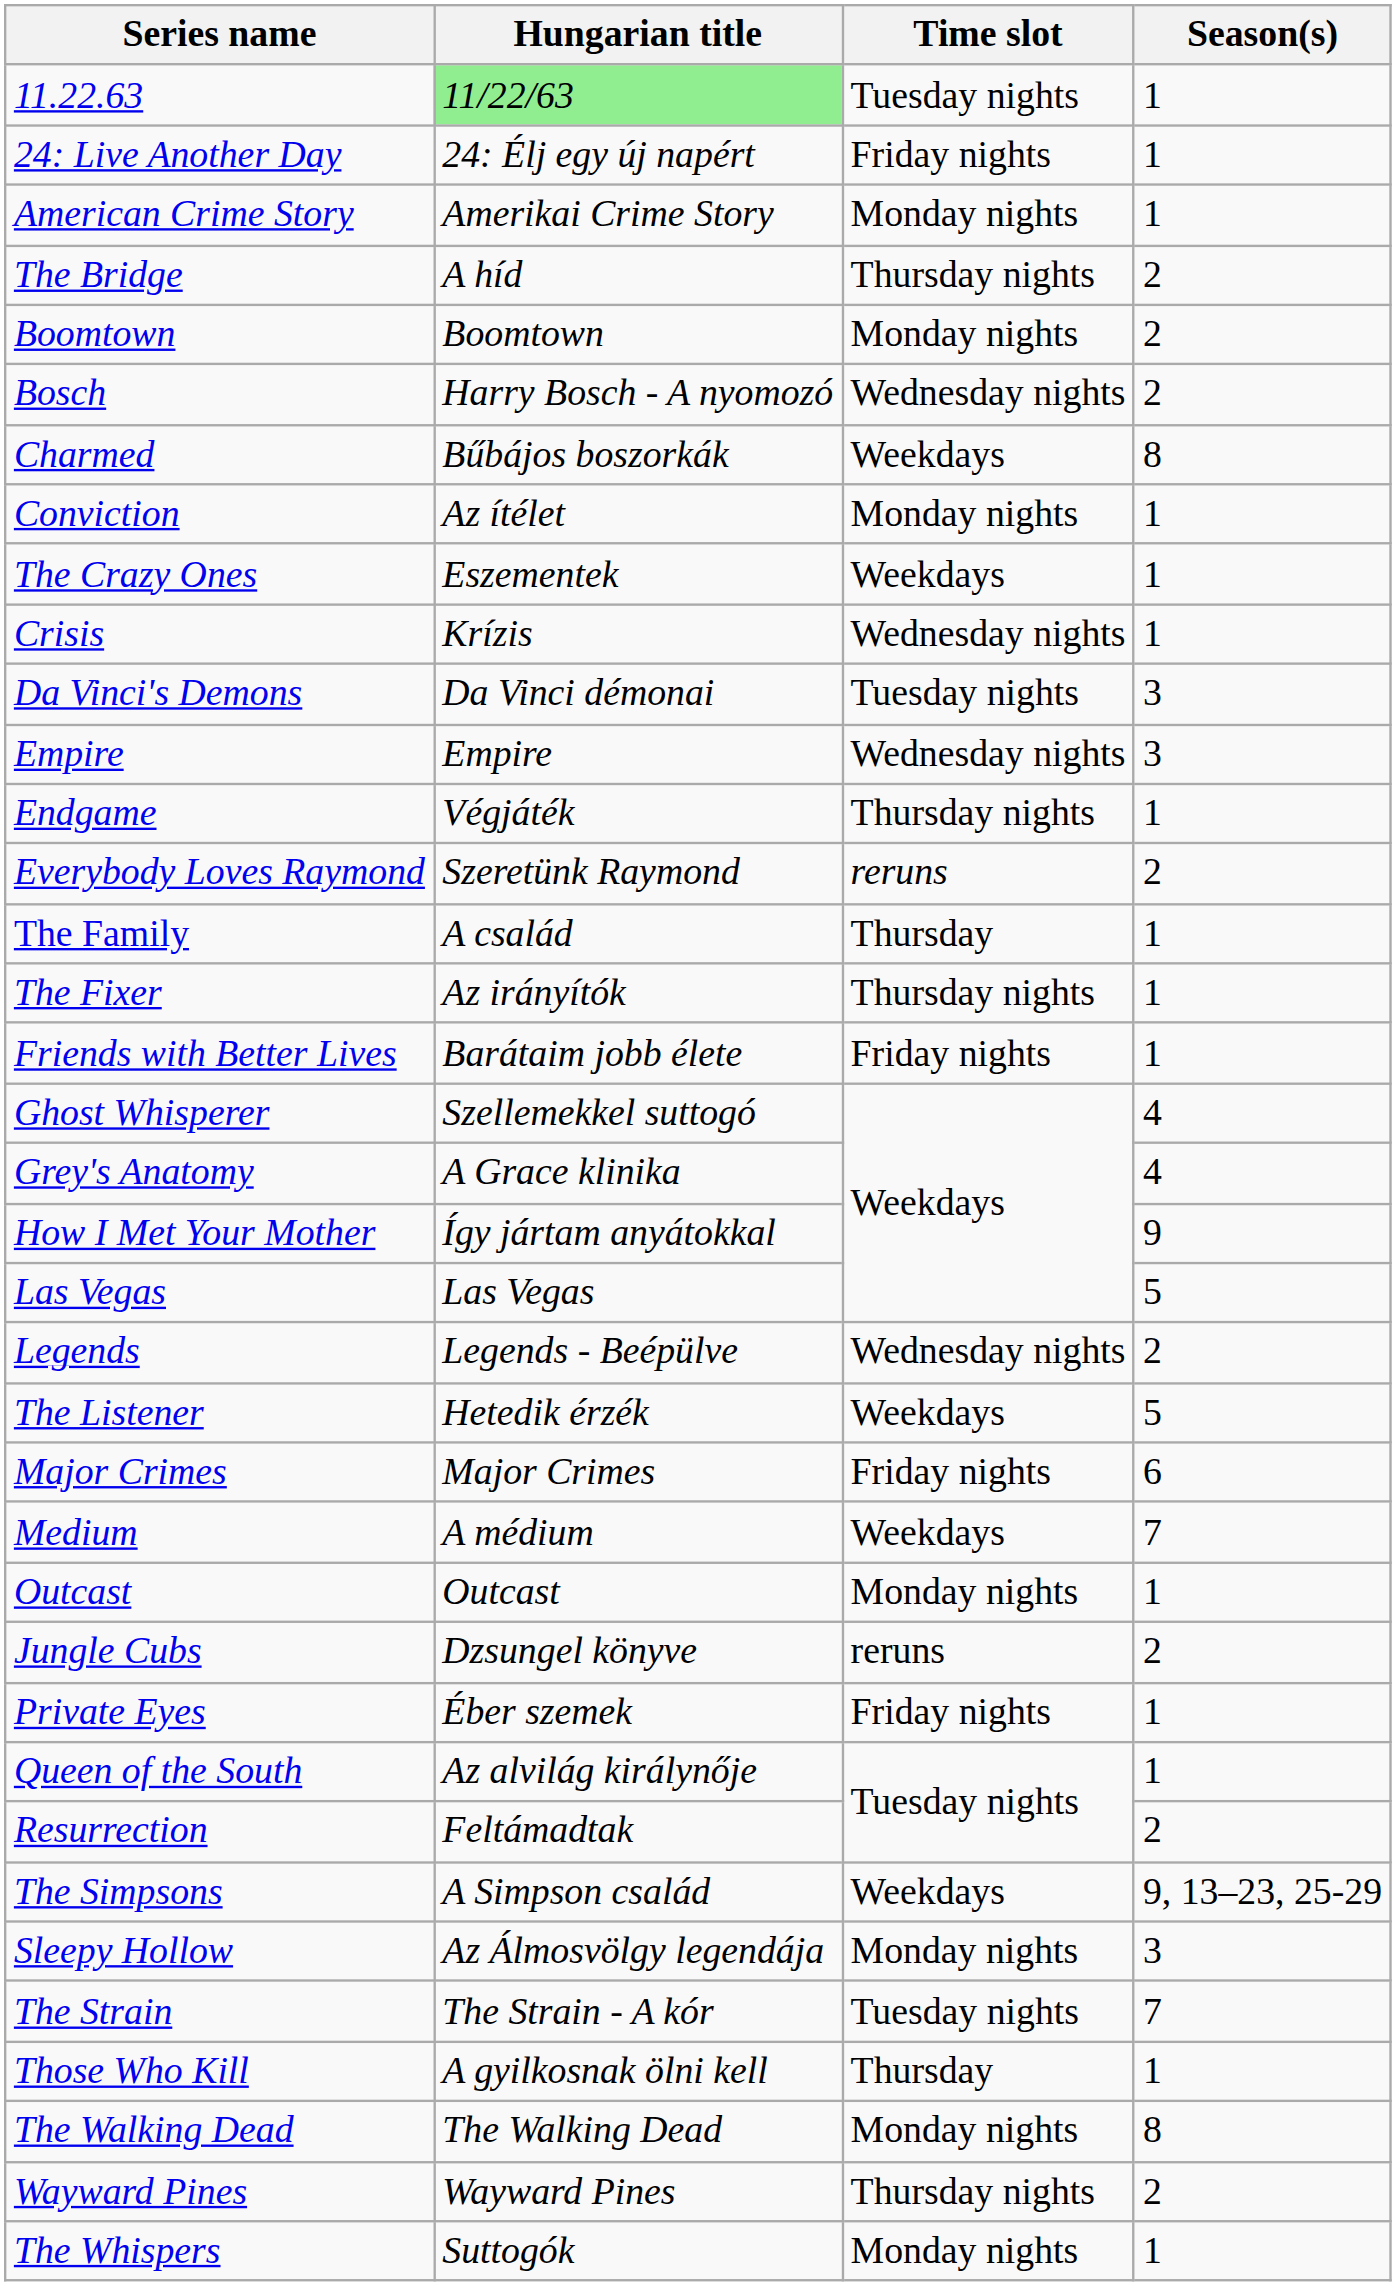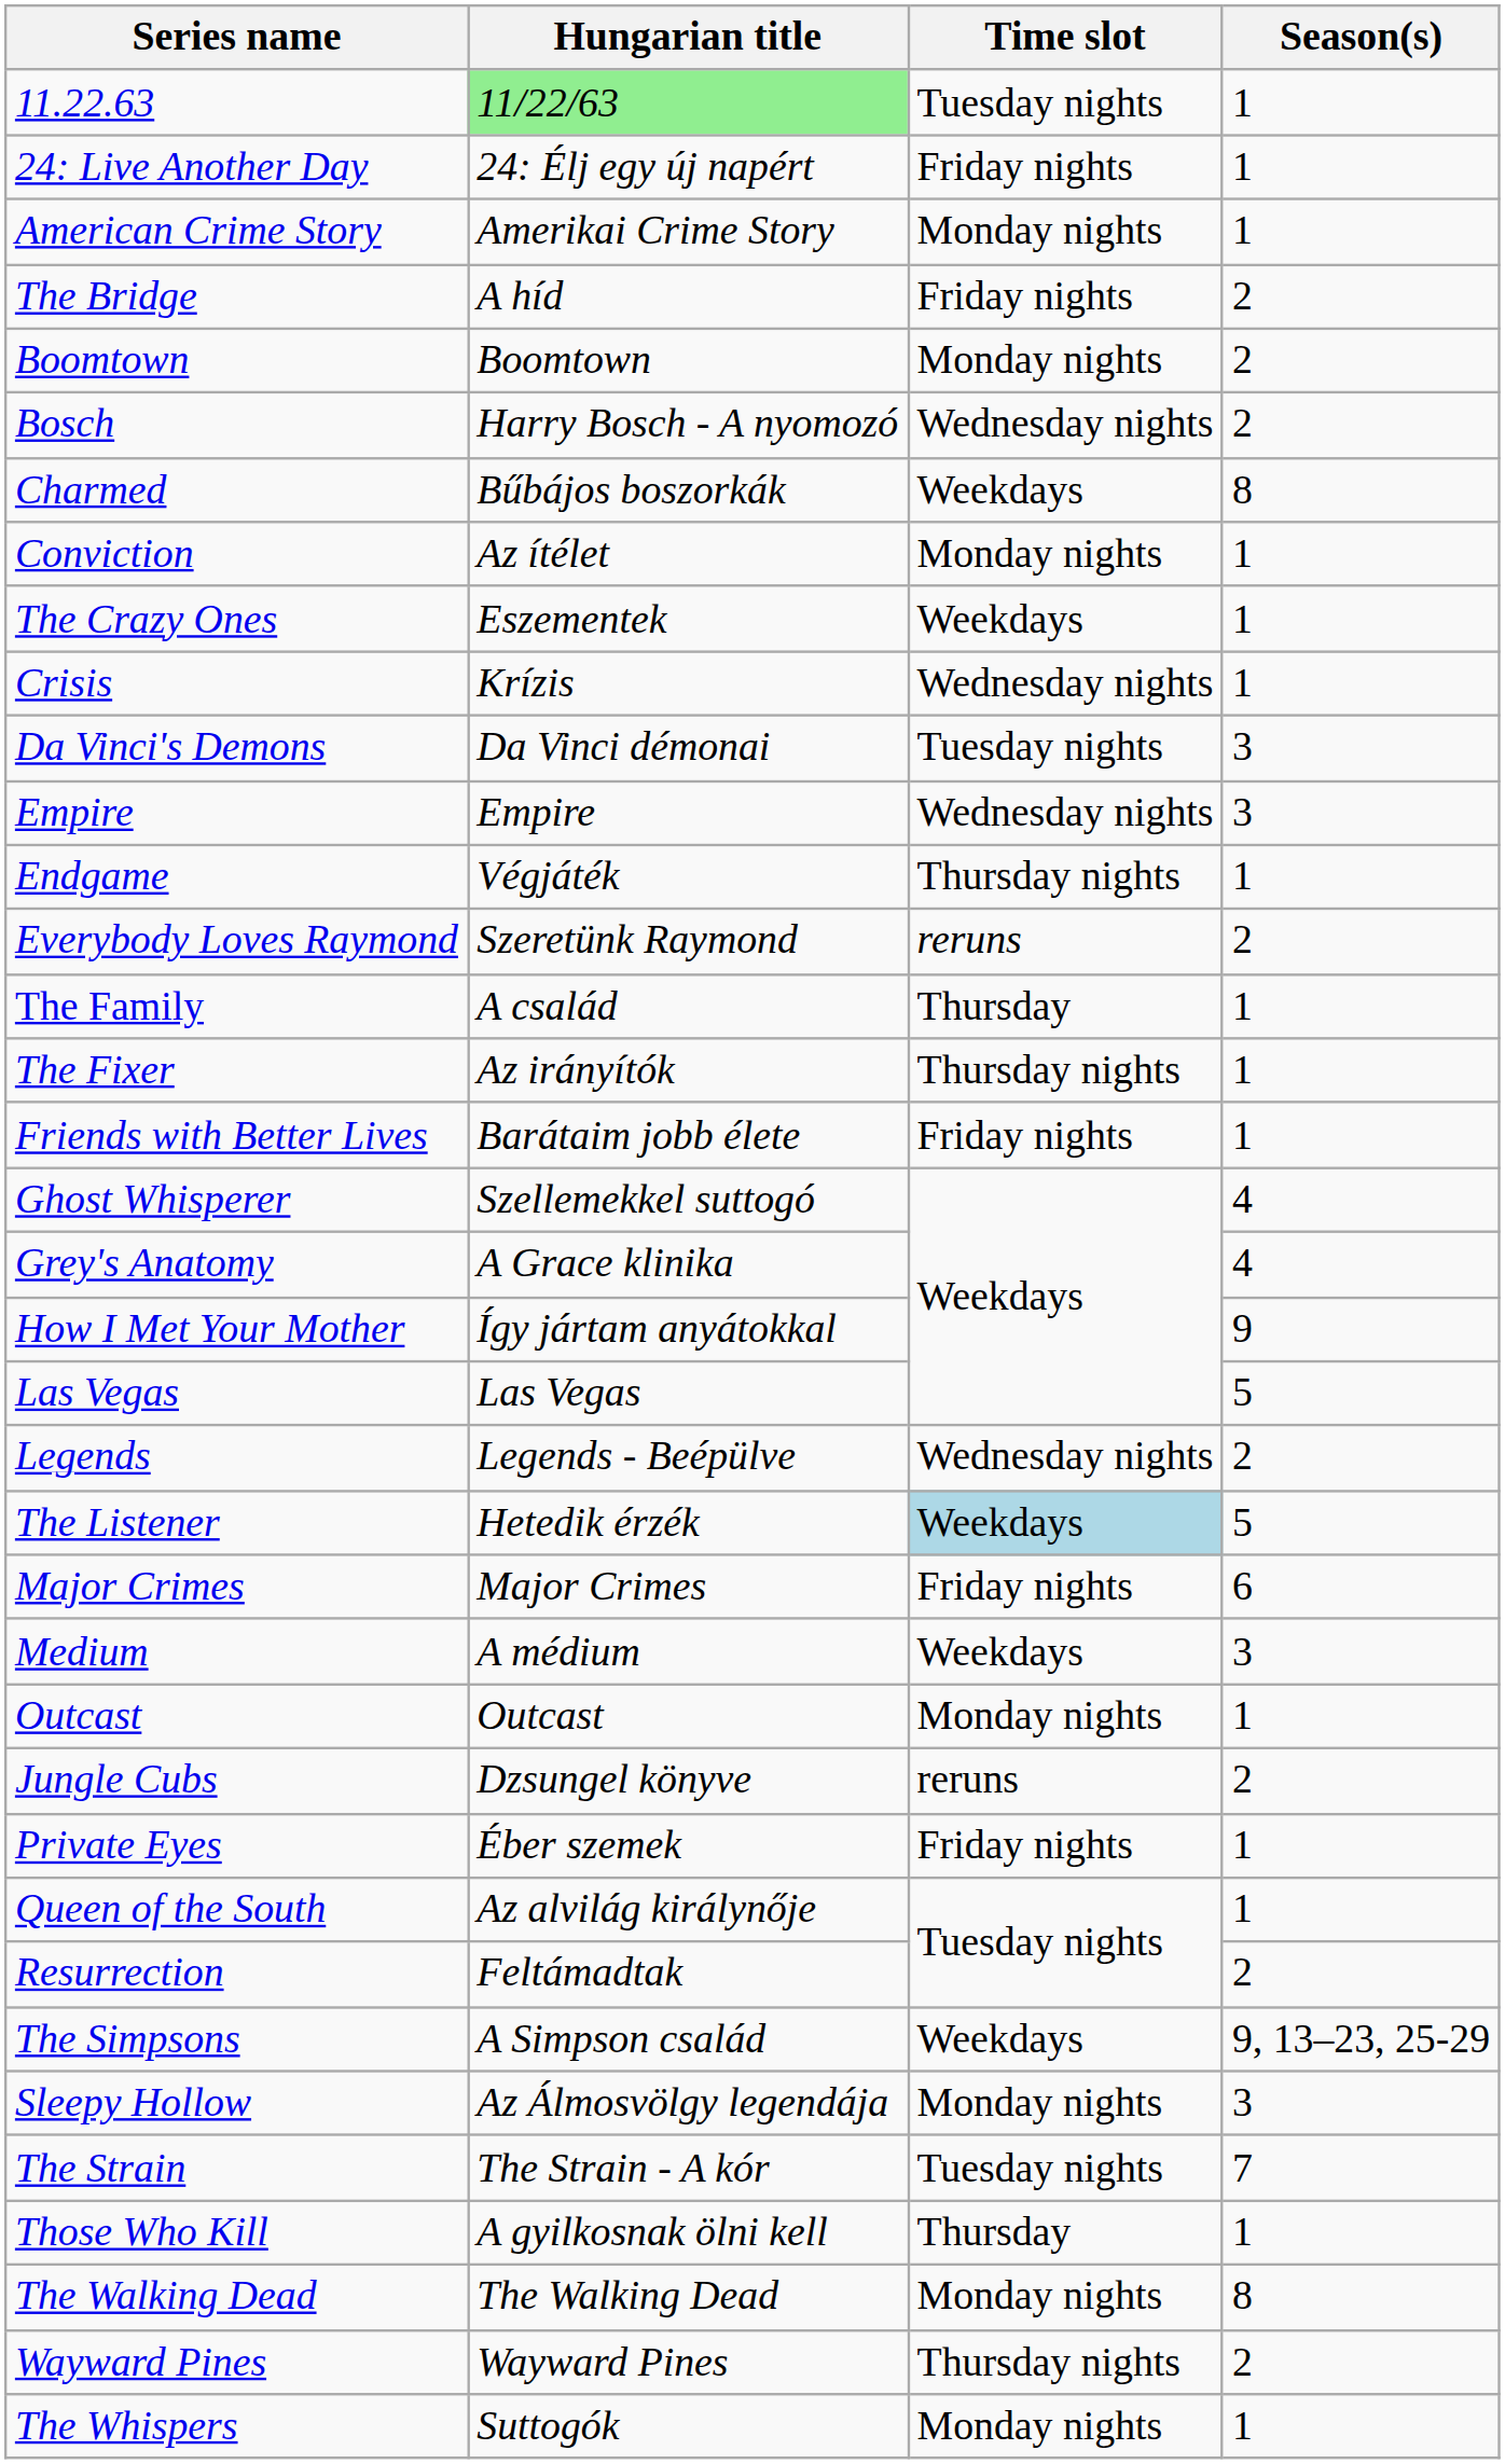 <table class="wikitable">
 <tr>
 <th>Series name</th>
 <th>Hungarian title</th>
 <th>Time slot</th>
 <th>Season(s)</th>
 </tr>
 <tr>
 <td><em><a href='#'>11.22.63</a></em></td>
 <td style="background: lightgreen;"><em>11/22/63</em></td>
 <td>Tuesday nights</td>
 <td>1</td>
 </tr>
 <tr>
 <td><em><a href='#'>24: Live Another Day</a></em></td>
 <td><em>24: Élj egy új napért</em></td>
 <td>Friday nights</td>
 <td>1</td>
 </tr>
 <tr>
 <td><em><a href='#'>American Crime Story</a></em></td>
 <td><em>Amerikai Crime Story</em></td>
 <td>Monday nights</td>
 <td>1</td>
 </tr>
 <tr>
 <td><em><a href='#'>The Bridge</a></em></td>
 <td><em>A híd</em></td>
-<td>Thursday nights</td>
+<td>Friday nights</td>
 <td>2</td>
 </tr>
 <tr>
 <td><em><a href='#'>Boomtown</a></em></td>
 <td><em>Boomtown</em></td>
 <td>Monday nights</td>
 <td>2</td>
 </tr>
 <tr>
 <td><em><a href='#'>Bosch</a></em></td>
 <td><em>Harry Bosch - A nyomozó</em></td>
 <td>Wednesday nights</td>
 <td>2</td>
 </tr>
 <tr>
 <td><em><a href='#'>Charmed</a></em></td>
 <td><em>Bűbájos boszorkák</em></td>
 <td>Weekdays</td>
 <td>8</td>
 </tr>
 <tr>
 <td><em><a href='#'>Conviction</a></em></td>
 <td><em>Az ítélet</em></td>
 <td>Monday nights</td>
 <td>1</td>
 </tr>
 <tr>
 <td><em><a href='#'>The Crazy Ones</a></em></td>
 <td><em>Eszementek</em></td>
 <td>Weekdays</td>
 <td>1</td>
 </tr>
 <tr>
 <td><em><a href='#'>Crisis</a></em></td>
 <td><em>Krízis</em></td>
 <td>Wednesday nights</td>
 <td>1</td>
 </tr>
 <tr>
 <td><em><a href='#'>Da Vinci's Demons</a></em></td>
 <td><em>Da Vinci démonai</em></td>
 <td>Tuesday nights</td>
 <td>3</td>
 </tr>
 <tr>
 <td><em><a href='#'>Empire</a></em></td>
 <td><em>Empire</em></td>
 <td>Wednesday nights</td>
 <td>3</td>
 </tr>
 <tr>
 <td><em><a href='#'>Endgame</a></em></td>
 <td><em>Végjáték</em></td>
 <td>Thursday nights</td>
 <td>1</td>
 </tr>
 <tr>
 <td><em><a href='#'>Everybody Loves Raymond</a></em></td>
 <td><em>Szeretünk Raymond</em></td>
 <td><em>reruns</em></td>
 <td>2</td>
 </tr>
 <tr>
 <td><em><a href='#'></em>The Family<em></a></em></td>
 <td><em>A család</em></td>
 <td>Thursday</td>
 <td>1</td>
 </tr>
 <tr>
 <td><em><a href='#'>The Fixer</a></em></td>
 <td><em>Az irányítók</em></td>
 <td>Thursday nights</td>
 <td>1</td>
 </tr>
 <tr>
 <td><em><a href='#'>Friends with Better Lives</a></em></td>
 <td><em>Barátaim jobb élete</em></td>
 <td>Friday nights</td>
 <td>1</td>
 </tr>
 <tr>
 <td><em><a href='#'>Ghost Whisperer</a></em></td>
 <td><em>Szellemekkel suttogó</em></td>
 <td rowspan="4">Weekdays</td>
 <td>4</td>
 </tr>
 <tr>
 <td><em><a href='#'>Grey's Anatomy</a></em></td>
 <td><em>A Grace klinika</em></td>
 <td>4</td>
 </tr>
 <tr>
 <td><em><a href='#'>How I Met Your Mother</a></em></td>
 <td><em>Így jártam anyátokkal</em></td>
 <td>9</td>
 </tr>
 <tr>
 <td><em><a href='#'>Las Vegas</a></em></td>
 <td><em>Las Vegas</em></td>
 <td>5</td>
 </tr>
 <tr>
 <td><em><a href='#'>Legends</a></em></td>
 <td><em>Legends - Beépülve</em></td>
 <td>Wednesday nights</td>
 <td>2</td>
 </tr>
 <tr>
 <td><em><a href='#'>The Listener</a></em></td>
 <td><em>Hetedik érzék</em></td>
-<td>Weekdays</td>
+<td style="background: lightblue;">Weekdays</td>
 <td>5</td>
 </tr>
 <tr>
 <td><em><a href='#'>Major Crimes</a></em></td>
 <td><em>Major Crimes</em></td>
 <td>Friday nights</td>
 <td>6</td>
 </tr>
 <tr>
 <td><em><a href='#'>Medium</a></em></td>
 <td><em>A médium</em></td>
 <td>Weekdays</td>
-<td>7</td>
+<td>3</td>
 </tr>
 <tr>
 <td><em><a href='#'>Outcast</a></em></td>
 <td><em>Outcast</em></td>
 <td>Monday nights</td>
 <td>1</td>
 </tr>
 <tr>
 <td><em><a href='#'>Jungle Cubs</a></em></td>
 <td><em>Dzsungel könyve</em></td>
 <td>reruns</td>
 <td>2</td>
 </tr>
 <tr>
 <td><em><a href='#'>Private Eyes</a></em></td>
 <td><em>Éber szemek</em></td>
 <td>Friday nights</td>
 <td>1</td>
 </tr>
 <tr>
 <td><em><a href='#'>Queen of the South</a></em></td>
 <td><em>Az alvilág királynője</em></td>
 <td rowspan="2">Tuesday nights</td>
 <td>1</td>
 </tr>
 <tr>
 <td><em><a href='#'>Resurrection</a></em></td>
 <td><em>Feltámadtak</em></td>
 <td>2</td>
 </tr>
 <tr>
 <td><em><a href='#'>The Simpsons</a></em></td>
 <td><em>A Simpson család</em></td>
 <td>Weekdays</td>
 <td>9, 13–23, 25-29</td>
 </tr>
 <tr>
 <td><em><a href='#'>Sleepy Hollow</a></em></td>
 <td><em>Az Álmosvölgy legendája</em></td>
 <td>Monday nights</td>
 <td>3</td>
 </tr>
 <tr>
 <td><em><a href='#'>The Strain</a></em></td>
 <td><em>The Strain - A kór</em></td>
 <td>Tuesday nights</td>
 <td>7</td>
 </tr>
 <tr>
 <td><em><a href='#'>Those Who Kill</a></em></td>
 <td><em>A gyilkosnak ölni kell</em></td>
 <td>Thursday</td>
 <td>1</td>
 </tr>
 <tr>
 <td><em><a href='#'>The Walking Dead</a></em></td>
 <td><em>The Walking Dead</em></td>
 <td>Monday nights</td>
 <td>8</td>
 </tr>
 <tr>
 <td><em><a href='#'>Wayward Pines</a></em></td>
 <td><em>Wayward Pines</em></td>
 <td>Thursday nights</td>
 <td>2</td>
 </tr>
 <tr>
 <td><em><a href='#'>The Whispers</a></em></td>
 <td><em>Suttogók</em></td>
 <td>Monday nights</td>
 <td>1</td>
 </tr>
 </table>
